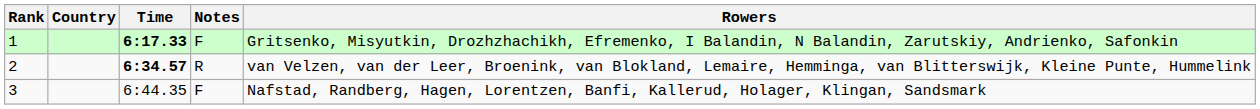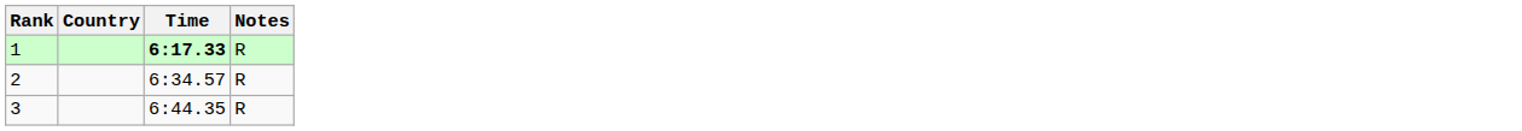 <table class="wikitable">
 <tr>
 <th>Rank</th>
 <th>Country</th>
 <th>Time</th>
 <th>Notes</th>
-<th>Rowers</th>
 </tr>
 <tr bgcolor=ccffcc>
 <td>1</td>
 <td></td>
 <td><strong>6:17.33</strong></td>
-<td>F</td>
-<td>Gritsenko, Misyutkin, Drozhzhachikh, Efremenko, I Balandin, N Balandin, Zarutskiy, Andrienko, Safonkin</td>
+<td>R</td>
 </tr>
 <tr>
 <td>2</td>
 <td></td>
-<td><strong>6:34.57</strong></td>
+<td>6:34.57</td>
 <td>R</td>
-<td>van Velzen, van der Leer, Broenink, van Blokland, Lemaire, Hemminga, van Blitterswijk, Kleine Punte, Hummelink</td>
 </tr>
 <tr>
 <td>3</td>
 <td></td>
 <td>6:44.35</td>
-<td>F</td>
-<td>Nafstad, Randberg, Hagen, Lorentzen, Banfi, Kallerud, Holager, Klingan, Sandsmark</td>
+<td>R</td>
 </tr>
 </table>
